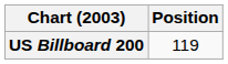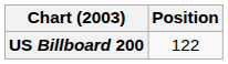 <table class="wikitable plainrowheaders" style="text-align:center">
 <tr>
 <th scope="col">Chart (2003)</th>
 <th scope="col">Position</th>
 </tr>
 <tr>
 <th scope="row">US <em>Billboard</em> 200</th>
-<td>119</td>
+<td>122</td>
 </tr>
 </table>
